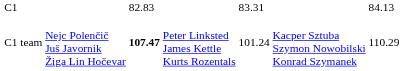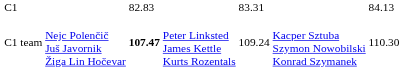 <table>
 <tr>
 <td>C1</td>
 <td></td>
 <td>82.83</td>
 <td></td>
 <td>83.31</td>
 <td></td>
 <td>84.13</td>
 </tr>
 <tr>
 <td>C1 team</td>
 <td><br><a href='#'>Nejc Polenčič</a><br><a href='#'>Juš Javornik</a><br><a href='#'>Žiga Lin Hočevar</a></td>
 <td><strong>107.47</strong></td>
 <td><br><a href='#'>Peter Linksted</a><br><a href='#'>James Kettle</a><br><a href='#'>Kurts Rozentals</a></td>
-<td>101.24</td>
+<td>109.24</td>
 <td><br><a href='#'>Kacper Sztuba</a><br><a href='#'>Szymon Nowobilski</a><br><a href='#'>Konrad Szymanek</a></td>
-<td>110.29</td>
+<td>110.30</td>
 </tr>
 </table>
